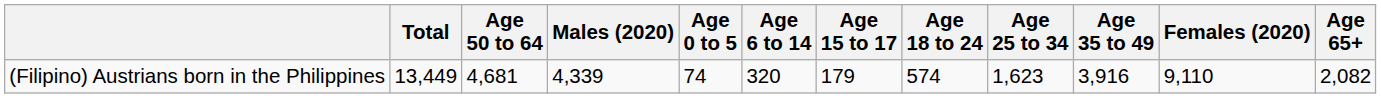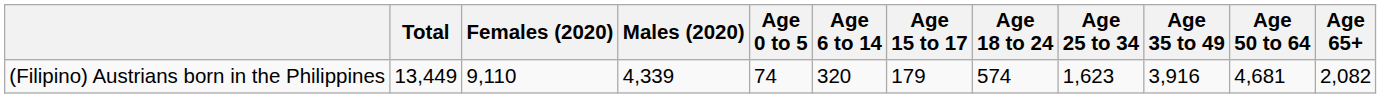 <table class="wikitable">
 <tr>
 <th></th>
 <th>Total</th>
-<th>Age<br>50 to 64</th>
+<th>Females (2020)</th>
 <th>Males (2020)</th>
 <th>Age<br>0 to 5</th>
 <th>Age<br>6 to 14</th>
 <th>Age<br>15 to 17</th>
 <th>Age<br>18 to 24</th>
 <th>Age<br>25 to 34</th>
 <th>Age<br>35 to 49</th>
-<th>Females (2020)</th>
+<th>Age<br>50 to 64</th>
 <th>Age<br>65+</th>
 </tr>
 <tr>
 <td>(Filipino) Austrians born in the Philippines</td>
 <td>13,449</td>
-<td>4,681</td>
+<td>9,110</td>
 <td>4,339</td>
 <td>74</td>
 <td>320</td>
 <td>179</td>
 <td>574</td>
 <td>1,623</td>
 <td>3,916</td>
-<td>9,110</td>
+<td>4,681</td>
 <td>2,082</td>
 </tr>
 </table>
